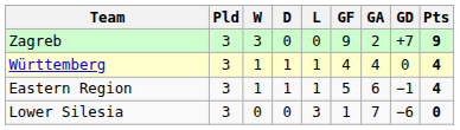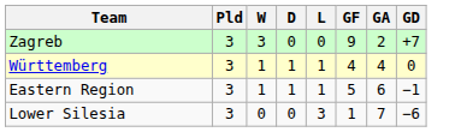 <table class="wikitable" style="text-align:center">
 <tr>
 <th width=175>Team</th>
 <th width=20 abbr="Played">Pld</th>
 <th width=20 abbr="Won">W</th>
 <th width=20 abbr="Drawn">D</th>
 <th width=20 abbr="Lost">L</th>
 <th width=20 abbr="Goals for">GF</th>
 <th width=20 abbr="Goals against">GA</th>
 <th width=20 abbr="Goal difference">GD</th>
-<th width=20 abbr="Points">Pts</th>
 </tr>
 <tr bgcolor="#ccffcc">
 <td align=left> Zagreb</td>
 <td>3</td>
 <td>3</td>
 <td>0</td>
 <td>0</td>
 <td>9</td>
 <td>2</td>
 <td>+7</td>
-<td><strong>9</strong></td>
 </tr>
 <tr bgcolor="#ffffcc">
 <td align=left> <a href='#'>Württemberg</a></td>
 <td>3</td>
 <td>1</td>
 <td>1</td>
 <td>1</td>
 <td>4</td>
 <td>4</td>
 <td>0</td>
-<td><strong>4</strong></td>
 </tr>
 <tr>
 <td align=left> Eastern Region</td>
 <td>3</td>
 <td>1</td>
 <td>1</td>
 <td>1</td>
 <td>5</td>
 <td>6</td>
 <td>−1</td>
-<td><strong>4</strong></td>
 </tr>
 <tr>
 <td align=left> Lower Silesia</td>
 <td>3</td>
 <td>0</td>
 <td>0</td>
 <td>3</td>
 <td>1</td>
 <td>7</td>
 <td>−6</td>
-<td><strong>0</strong></td>
 </tr>
 </table>
